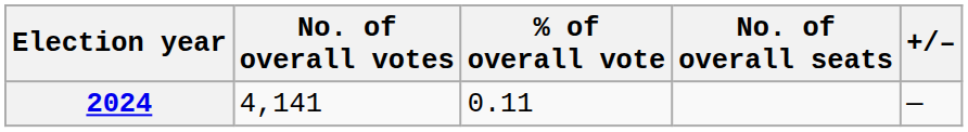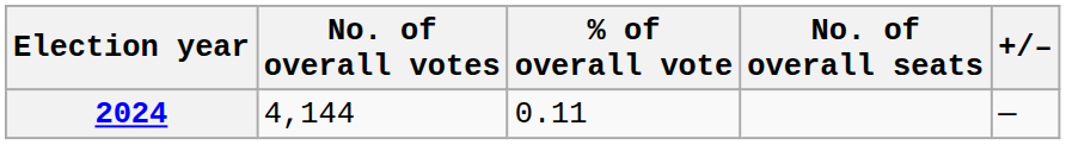 <table class="wikitable">
 <tr>
 <th>Election year</th>
 <th>No. of<br>overall votes</th>
 <th>% of<br>overall vote</th>
 <th>No. of<br>overall seats</th>
 <th>+/–</th>
 </tr>
 <tr>
 <th><a href='#'>2024</a></th>
-<td>4,141</td>
+<td>4,144</td>
 <td>0.11</td>
 <td></td>
 <td>—</td>
 </tr>
 </table>
